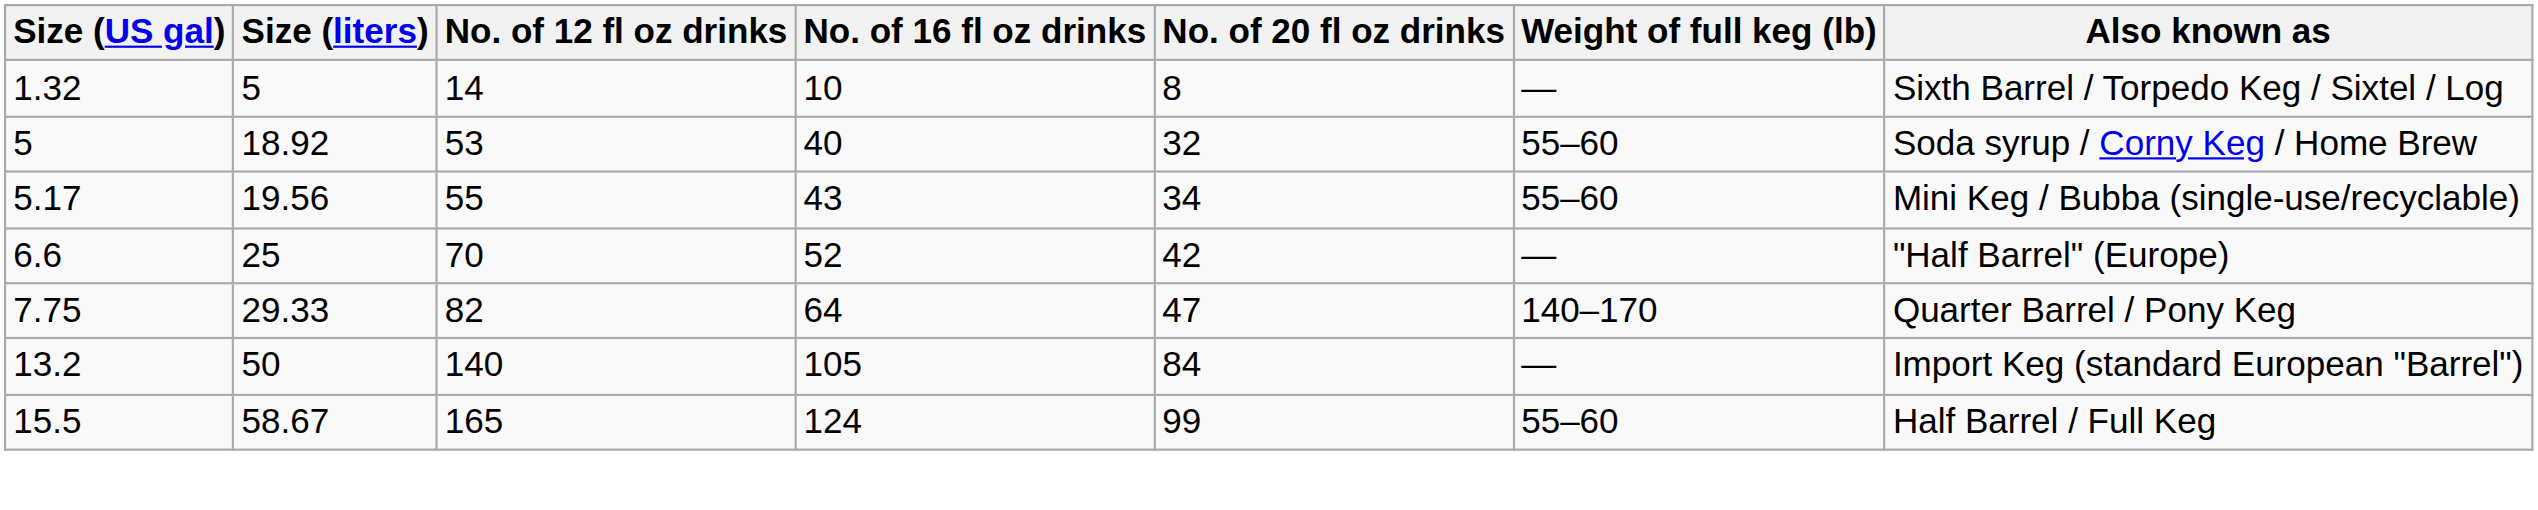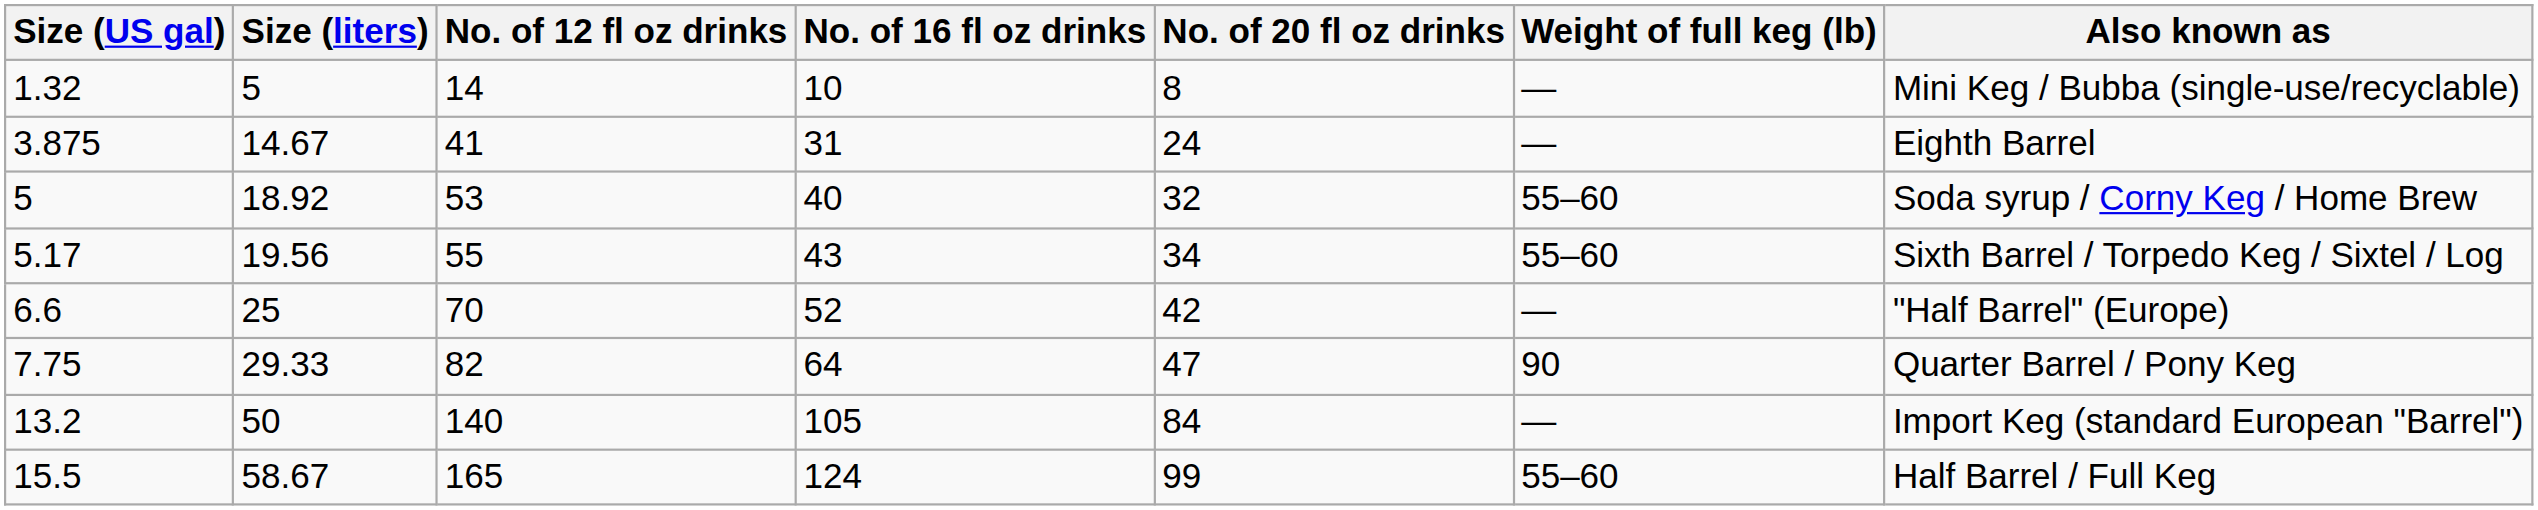 <table class="wikitable">
 <tr>
 <th>Size (<a href='#'>US gal</a>)</th>
 <th>Size (<a href='#'>liters</a>)</th>
 <th>No. of 12 fl oz drinks</th>
 <th>No. of 16 fl oz drinks</th>
 <th>No. of 20 fl oz drinks</th>
 <th>Weight of full keg (lb)</th>
 <th>Also known as</th>
 </tr>
 <tr>
 <td>1.32</td>
 <td>5</td>
 <td>14</td>
 <td>10</td>
 <td>8</td>
 <td>—</td>
-<td>Sixth Barrel / Torpedo Keg / Sixtel / Log</td>
+<td>Mini Keg / Bubba (single-use/recyclable)</td>
+</tr>
+<tr>
+<td>3.875</td>
+<td>14.67</td>
+<td>41</td>
+<td>31</td>
+<td>24</td>
+<td>—</td>
+<td>Eighth Barrel</td>
 </tr>
 <tr>
 <td>5</td>
 <td>18.92</td>
 <td>53</td>
 <td>40</td>
 <td>32</td>
 <td>55–60</td>
 <td>Soda syrup / <a href='#'>Corny Keg</a> / Home Brew</td>
 </tr>
 <tr>
 <td>5.17</td>
 <td>19.56</td>
 <td>55</td>
 <td>43</td>
 <td>34</td>
 <td>55–60</td>
-<td>Mini Keg / Bubba (single-use/recyclable)</td>
+<td>Sixth Barrel / Torpedo Keg / Sixtel / Log</td>
 </tr>
 <tr>
 <td>6.6</td>
 <td>25</td>
 <td>70</td>
 <td>52</td>
 <td>42</td>
 <td>—</td>
 <td>"Half Barrel" (Europe)</td>
 </tr>
 <tr>
 <td>7.75</td>
 <td>29.33</td>
 <td>82</td>
 <td>64</td>
 <td>47</td>
-<td>140–170</td>
+<td>90</td>
 <td>Quarter Barrel / Pony Keg</td>
 </tr>
 <tr>
 <td>13.2</td>
 <td>50</td>
 <td>140</td>
 <td>105</td>
 <td>84</td>
 <td>—</td>
 <td>Import Keg (standard European "Barrel")</td>
 </tr>
 <tr>
 <td>15.5</td>
 <td>58.67</td>
 <td>165</td>
 <td>124</td>
 <td>99</td>
 <td>55–60</td>
 <td>Half Barrel / Full Keg</td>
 </tr>
 </table>
